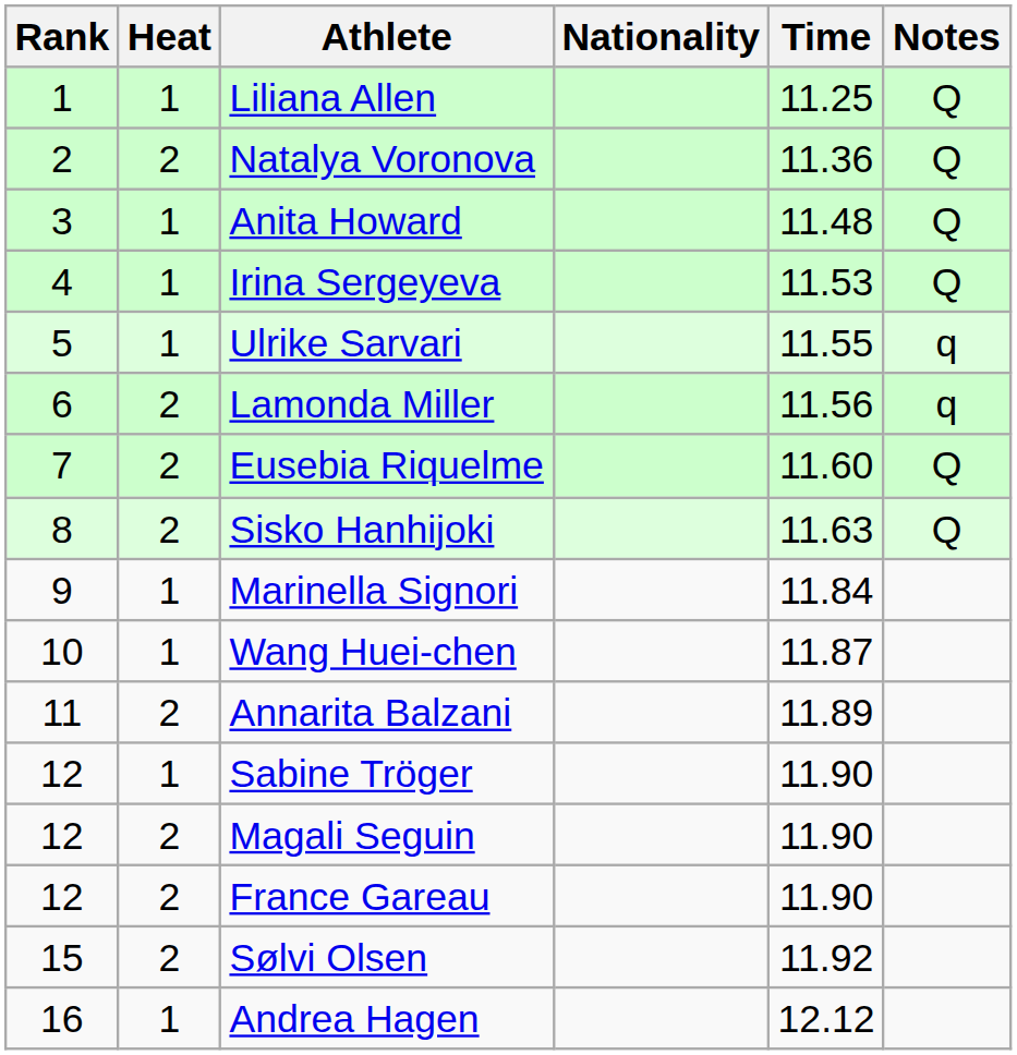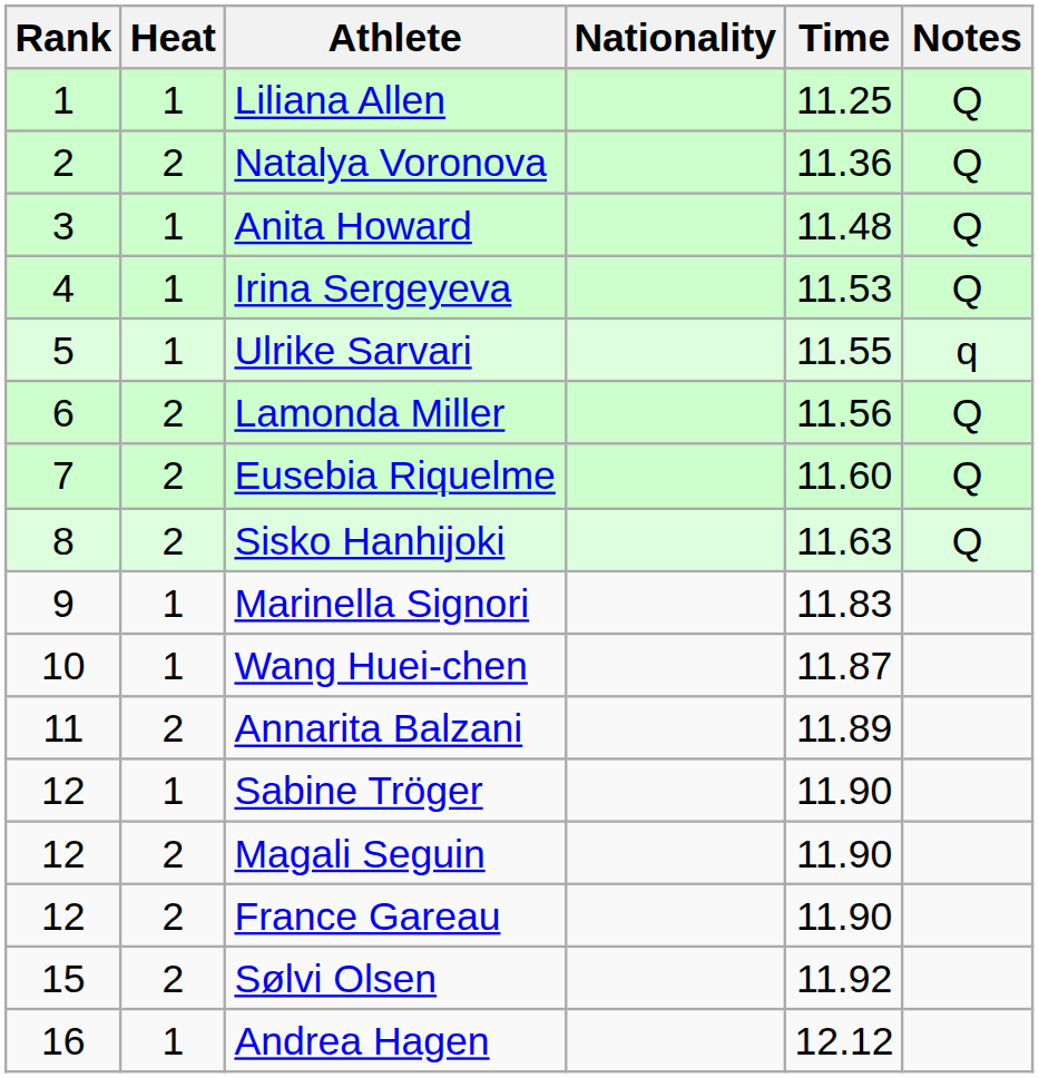 <table class="wikitable sortable" style="text-align:center;font-size:95%">
 <tr>
 <th>Rank</th>
 <th>Heat</th>
 <th>Athlete</th>
 <th>Nationality</th>
 <th>Time</th>
 <th>Notes</th>
 </tr>
 <tr bgcolor=ccffcc>
 <td>1</td>
 <td>1</td>
 <td align="left"><a href='#'>Liliana Allen</a></td>
 <td align=left></td>
 <td>11.25</td>
 <td>Q</td>
 </tr>
 <tr bgcolor=ccffcc>
 <td>2</td>
 <td>2</td>
 <td align="left"><a href='#'>Natalya Voronova</a></td>
 <td align=left></td>
 <td>11.36</td>
 <td>Q</td>
 </tr>
 <tr bgcolor=ccffcc>
 <td>3</td>
 <td>1</td>
 <td align="left"><a href='#'>Anita Howard</a></td>
 <td align=left></td>
 <td>11.48</td>
 <td>Q</td>
 </tr>
 <tr bgcolor=ccffcc>
 <td>4</td>
 <td>1</td>
 <td align="left"><a href='#'>Irina Sergeyeva</a></td>
 <td align=left></td>
 <td>11.53</td>
 <td>Q</td>
 </tr>
 <tr bgcolor=ddffdd>
 <td>5</td>
 <td>1</td>
 <td align="left"><a href='#'>Ulrike Sarvari</a></td>
 <td align=left></td>
 <td>11.55</td>
 <td>q</td>
 </tr>
 <tr bgcolor=ccffcc>
 <td>6</td>
 <td>2</td>
 <td align="left"><a href='#'>Lamonda Miller</a></td>
 <td align=left></td>
 <td>11.56</td>
-<td>q</td>
+<td>Q</td>
 </tr>
 <tr bgcolor=ccffcc>
 <td>7</td>
 <td>2</td>
 <td align="left"><a href='#'>Eusebia Riquelme</a></td>
 <td align=left></td>
 <td>11.60</td>
 <td>Q</td>
 </tr>
 <tr bgcolor=ddffdd>
 <td>8</td>
 <td>2</td>
 <td align="left"><a href='#'>Sisko Hanhijoki</a></td>
 <td align=left></td>
 <td>11.63</td>
 <td>Q</td>
 </tr>
 <tr>
 <td>9</td>
 <td>1</td>
 <td align="left"><a href='#'>Marinella Signori</a></td>
 <td align=left></td>
-<td>11.84</td>
+<td>11.83</td>
 <td></td>
 </tr>
 <tr>
 <td>10</td>
 <td>1</td>
 <td align="left"><a href='#'>Wang Huei-chen</a></td>
 <td align=left></td>
 <td>11.87</td>
 <td></td>
 </tr>
 <tr>
 <td>11</td>
 <td>2</td>
 <td align="left"><a href='#'>Annarita Balzani</a></td>
 <td align=left></td>
 <td>11.89</td>
 <td></td>
 </tr>
 <tr>
 <td>12</td>
 <td>1</td>
 <td align="left"><a href='#'>Sabine Tröger</a></td>
 <td align=left></td>
 <td>11.90</td>
 <td></td>
 </tr>
 <tr>
 <td>12</td>
 <td>2</td>
 <td align="left"><a href='#'>Magali Seguin</a></td>
 <td align=left></td>
 <td>11.90</td>
 <td></td>
 </tr>
 <tr>
 <td>12</td>
 <td>2</td>
 <td align="left"><a href='#'>France Gareau</a></td>
 <td align=left></td>
 <td>11.90</td>
 <td></td>
 </tr>
 <tr>
 <td>15</td>
 <td>2</td>
 <td align="left"><a href='#'>Sølvi Olsen</a></td>
 <td align=left></td>
 <td>11.92</td>
 <td></td>
 </tr>
 <tr>
 <td>16</td>
 <td>1</td>
 <td align="left"><a href='#'>Andrea Hagen</a></td>
 <td align=left></td>
 <td>12.12</td>
 <td></td>
 </tr>
 </table>
